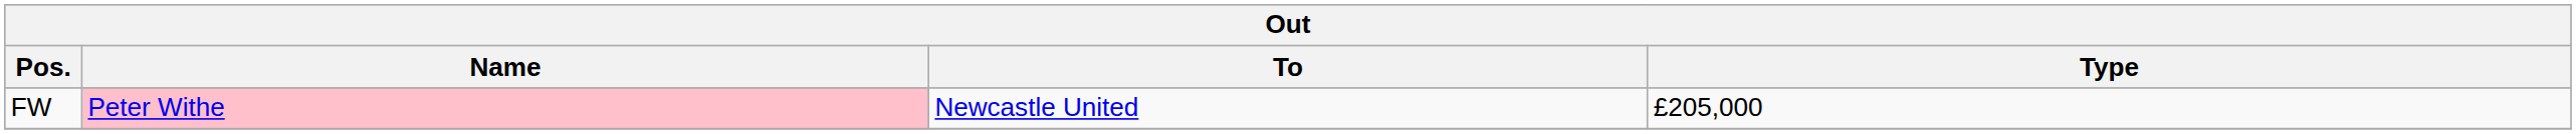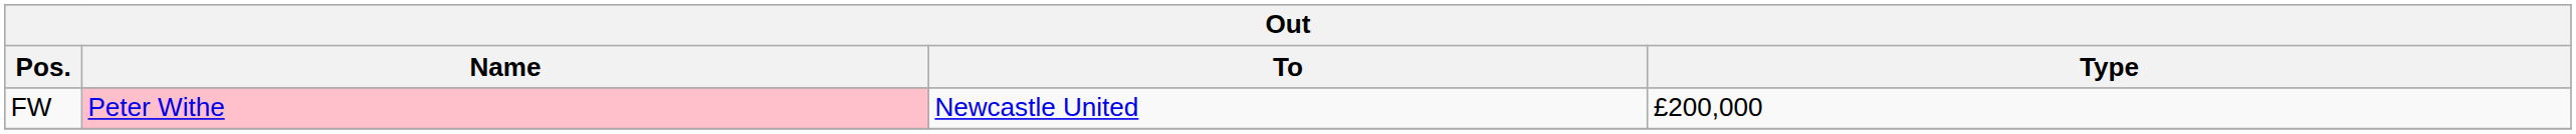 <table class="wikitable" style="font-size:100%;width:99%;">
 <tr>
 <th colspan="4">Out</th>
 </tr>
 <tr>
 <th width=3%>Pos.</th>
 <th width=33%>Name</th>
 <th width=28%>To</th>
 <th width=36%>Type</th>
 </tr>
 <tr>
 <td>FW</td>
 <td style="background: pink;"><a href='#'>Peter Withe</a></td>
 <td><a href='#'>Newcastle United</a></td>
-<td>£205,000 </td>
+<td>£200,000 </td>
 </tr>
 <tr>
 </tr>
 </table>
